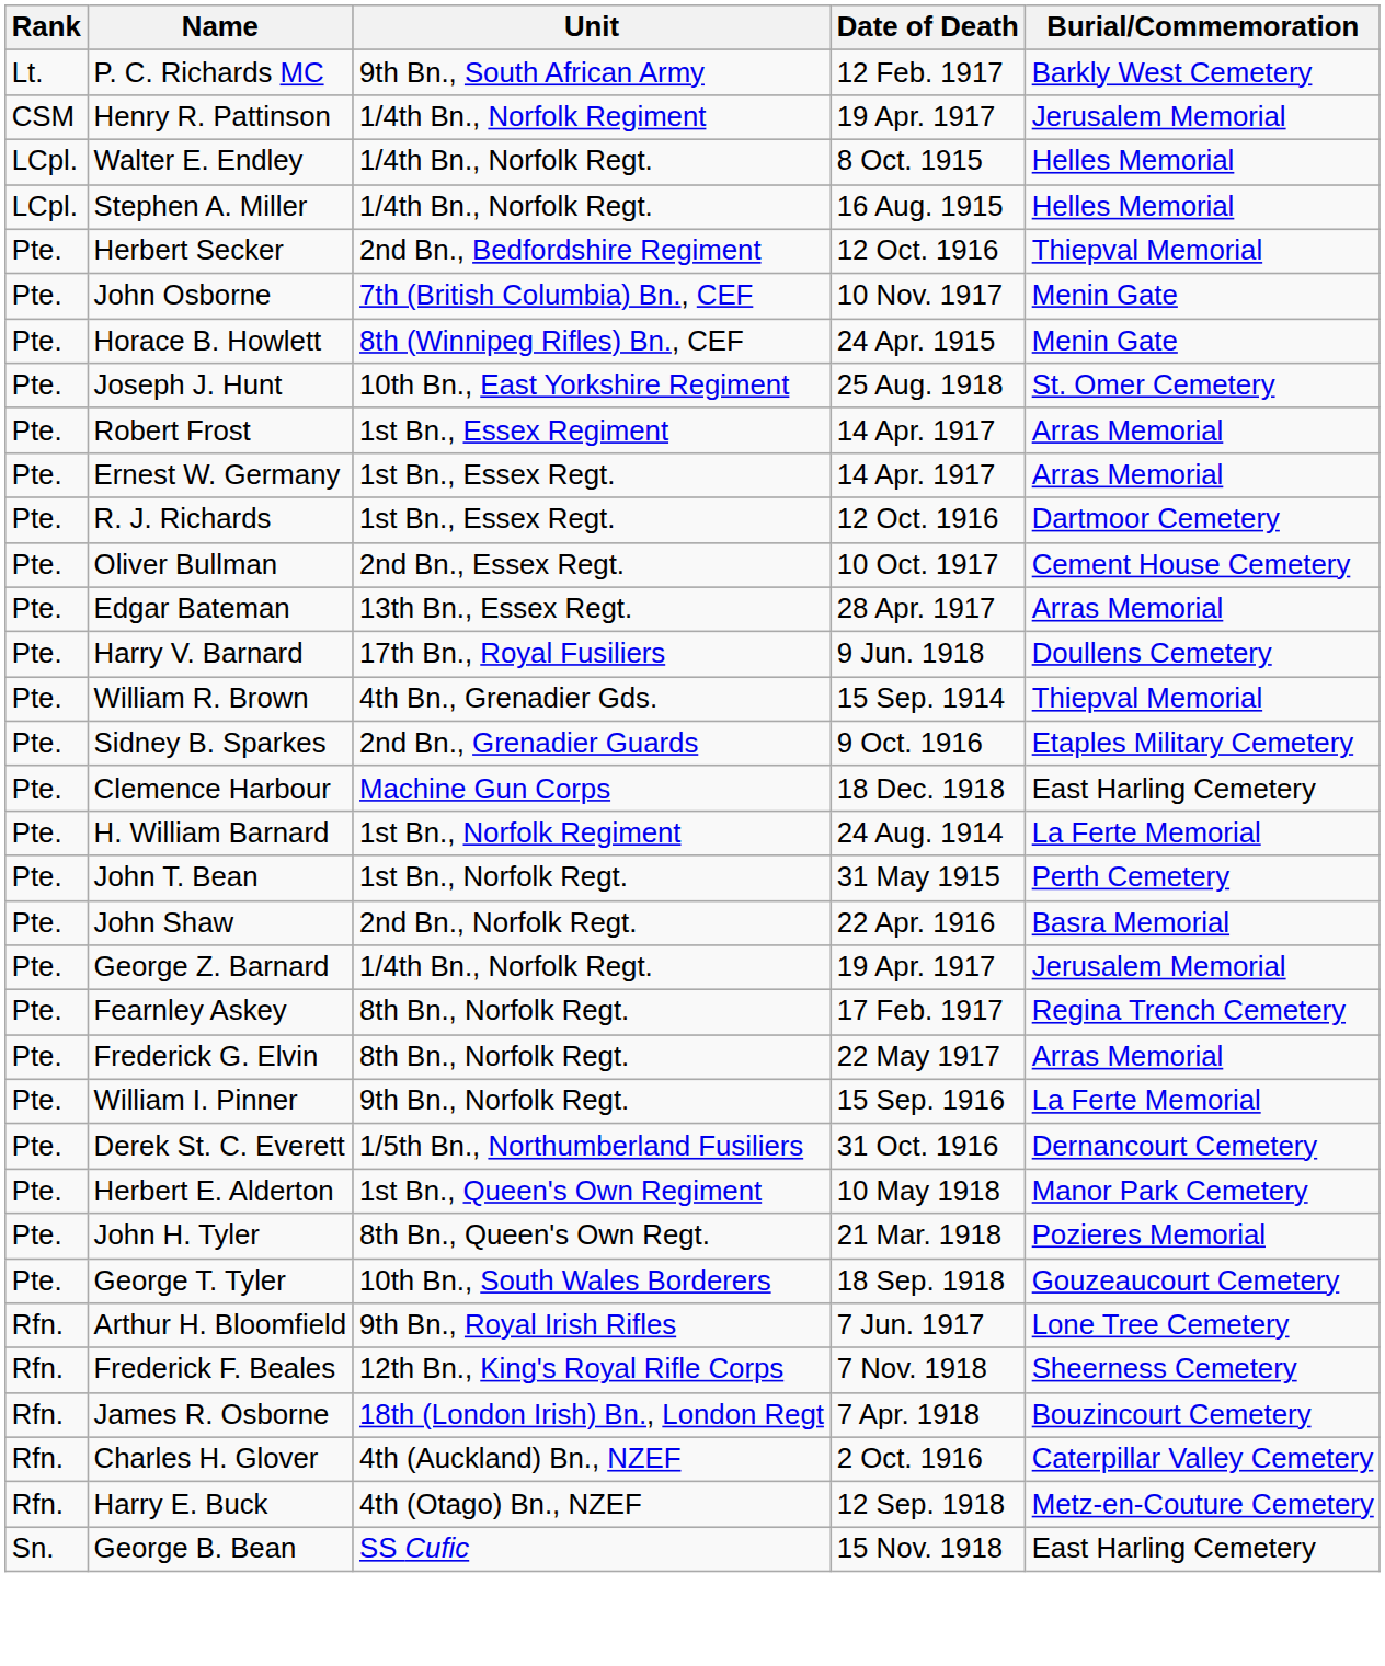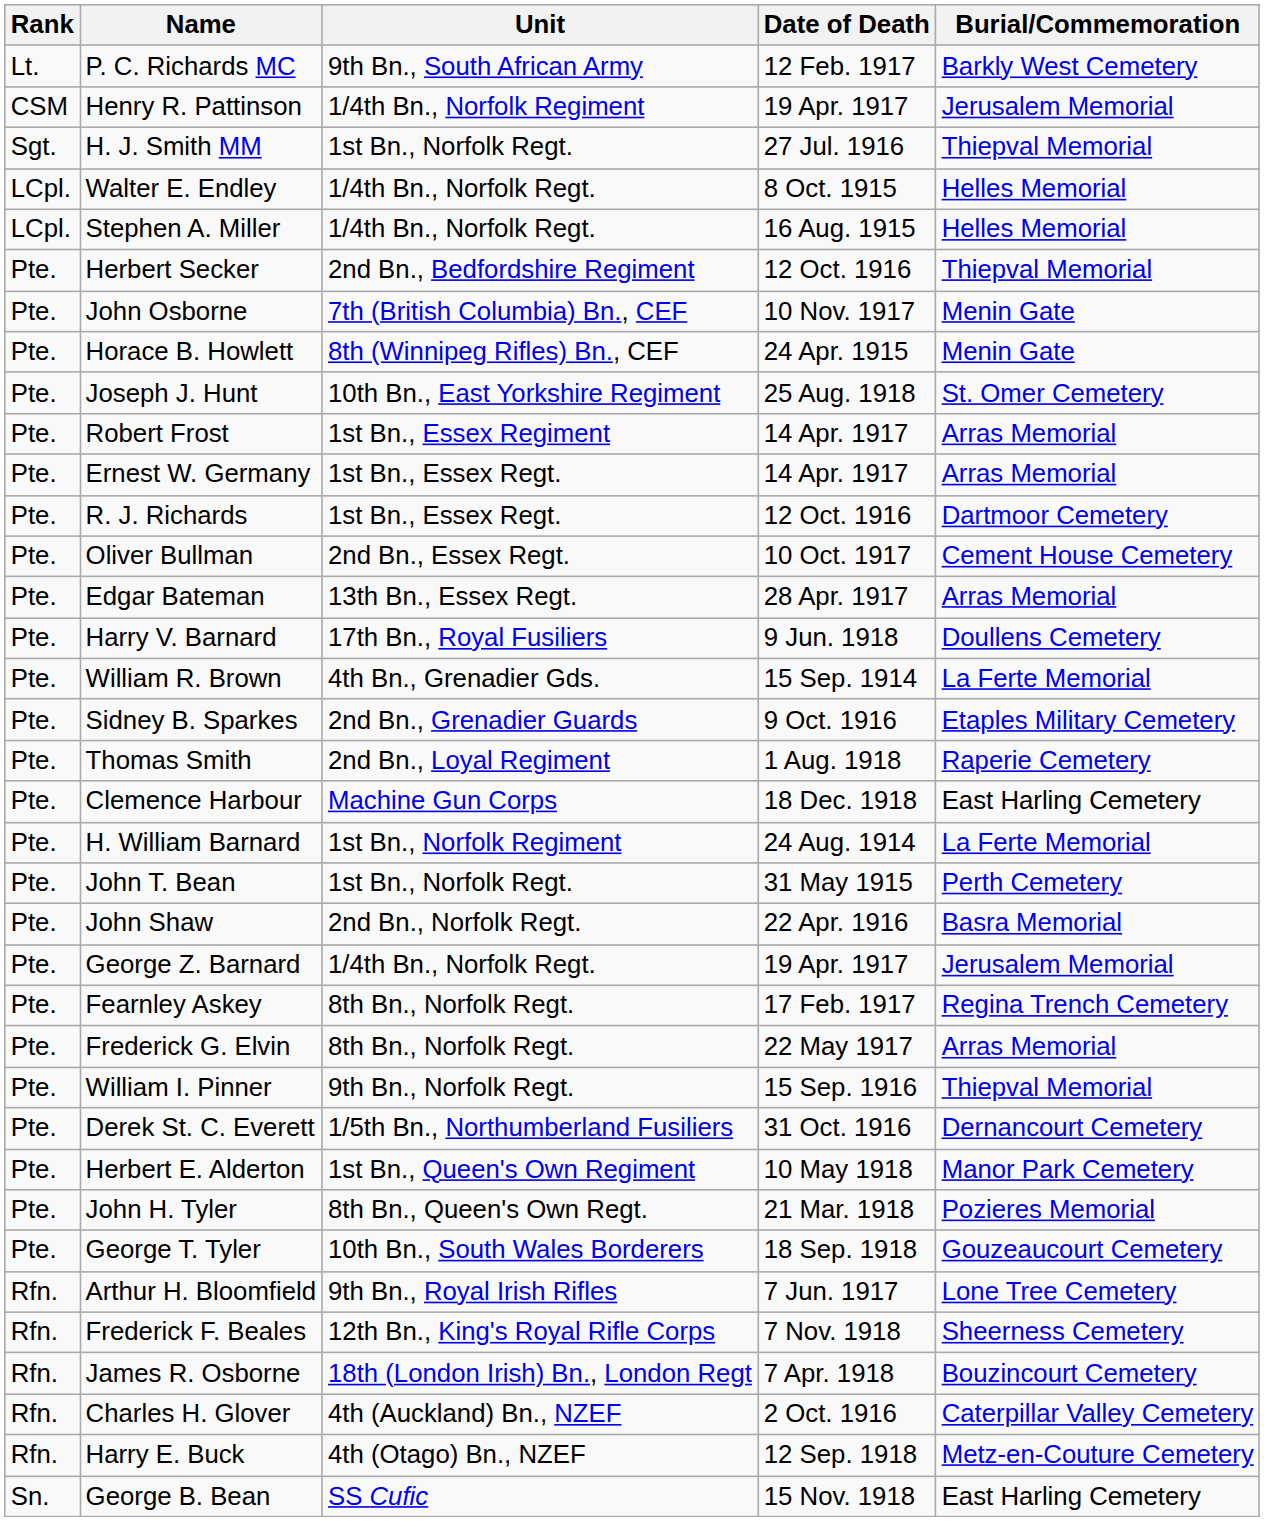 <table class="wikitable">
 <tr>
 <th>Rank</th>
 <th>Name</th>
 <th>Unit</th>
 <th>Date of Death</th>
 <th>Burial/Commemoration</th>
 </tr>
 <tr>
 <td>Lt.</td>
 <td>P. C. Richards <a href='#'>MC</a></td>
 <td>9th Bn., <a href='#'>South African Army</a></td>
 <td>12 Feb. 1917</td>
 <td><a href='#'>Barkly West Cemetery</a></td>
 </tr>
 <tr>
 <td>CSM</td>
 <td>Henry R. Pattinson</td>
 <td>1/4th Bn., <a href='#'>Norfolk Regiment</a></td>
 <td>19 Apr. 1917</td>
 <td><a href='#'>Jerusalem Memorial</a></td>
+</tr>
+<tr>
+<td>Sgt.</td>
+<td>H. J. Smith <a href='#'>MM</a></td>
+<td>1st Bn., Norfolk Regt.</td>
+<td>27 Jul. 1916</td>
+<td><a href='#'>Thiepval Memorial</a></td>
 </tr>
 <tr>
 <td>LCpl.</td>
 <td>Walter E. Endley</td>
 <td>1/4th Bn., Norfolk Regt.</td>
 <td>8 Oct. 1915</td>
 <td><a href='#'>Helles Memorial</a></td>
 </tr>
 <tr>
 <td>LCpl.</td>
 <td>Stephen A. Miller</td>
 <td>1/4th Bn., Norfolk Regt.</td>
 <td>16 Aug. 1915</td>
 <td><a href='#'>Helles Memorial</a></td>
 </tr>
 <tr>
 <td>Pte.</td>
 <td>Herbert Secker</td>
 <td>2nd Bn., <a href='#'>Bedfordshire Regiment</a></td>
 <td>12 Oct. 1916</td>
 <td><a href='#'>Thiepval Memorial</a></td>
 </tr>
 <tr>
 <td>Pte.</td>
 <td>John Osborne</td>
 <td><a href='#'>7th (British Columbia) Bn.</a>, <a href='#'>CEF</a></td>
 <td>10 Nov. 1917</td>
 <td><a href='#'>Menin Gate</a></td>
 </tr>
 <tr>
 <td>Pte.</td>
 <td>Horace B. Howlett</td>
 <td><a href='#'>8th (Winnipeg Rifles) Bn.</a>, CEF</td>
 <td>24 Apr. 1915</td>
 <td><a href='#'>Menin Gate</a></td>
 </tr>
 <tr>
 <td>Pte.</td>
 <td>Joseph J. Hunt</td>
 <td>10th Bn., <a href='#'>East Yorkshire Regiment</a></td>
 <td>25 Aug. 1918</td>
 <td><a href='#'>St. Omer Cemetery</a></td>
 </tr>
 <tr>
 <td>Pte.</td>
 <td>Robert Frost</td>
 <td>1st Bn., <a href='#'>Essex Regiment</a></td>
 <td>14 Apr. 1917</td>
 <td><a href='#'>Arras Memorial</a></td>
 </tr>
 <tr>
 <td>Pte.</td>
 <td>Ernest W. Germany</td>
 <td>1st Bn., Essex Regt.</td>
 <td>14 Apr. 1917</td>
 <td><a href='#'>Arras Memorial</a></td>
 </tr>
 <tr>
 <td>Pte.</td>
 <td>R. J. Richards</td>
 <td>1st Bn., Essex Regt.</td>
 <td>12 Oct. 1916</td>
 <td><a href='#'>Dartmoor Cemetery</a></td>
 </tr>
 <tr>
 <td>Pte.</td>
 <td>Oliver Bullman</td>
 <td>2nd Bn., Essex Regt.</td>
 <td>10 Oct. 1917</td>
 <td><a href='#'>Cement House Cemetery</a></td>
 </tr>
 <tr>
 <td>Pte.</td>
 <td>Edgar Bateman</td>
 <td>13th Bn., Essex Regt.</td>
 <td>28 Apr. 1917</td>
 <td><a href='#'>Arras Memorial</a></td>
 </tr>
 <tr>
 <td>Pte.</td>
 <td>Harry V. Barnard</td>
 <td>17th Bn., <a href='#'>Royal Fusiliers</a></td>
 <td>9 Jun. 1918</td>
 <td><a href='#'>Doullens Cemetery</a></td>
 </tr>
 <tr>
 <td>Pte.</td>
 <td>William R. Brown</td>
 <td>4th Bn., Grenadier Gds.</td>
 <td>15 Sep. 1914</td>
-<td><a href='#'>Thiepval Memorial</a></td>
+<td><a href='#'>La Ferte Memorial</a></td>
 </tr>
 <tr>
 <td>Pte.</td>
 <td>Sidney B. Sparkes</td>
 <td>2nd Bn., <a href='#'>Grenadier Guards</a></td>
 <td>9 Oct. 1916</td>
 <td><a href='#'>Etaples Military Cemetery</a></td>
+</tr>
+<tr>
+<td>Pte.</td>
+<td>Thomas Smith</td>
+<td>2nd Bn., <a href='#'>Loyal Regiment</a></td>
+<td>1 Aug. 1918</td>
+<td><a href='#'>Raperie Cemetery</a></td>
 </tr>
 <tr>
 <td>Pte.</td>
 <td>Clemence Harbour</td>
 <td><a href='#'>Machine Gun Corps</a></td>
 <td>18 Dec. 1918</td>
 <td>East Harling Cemetery</td>
 </tr>
 <tr>
 <td>Pte.</td>
 <td>H. William Barnard</td>
 <td>1st Bn., <a href='#'>Norfolk Regiment</a></td>
 <td>24 Aug. 1914</td>
 <td><a href='#'>La Ferte Memorial</a></td>
 </tr>
 <tr>
 <td>Pte.</td>
 <td>John T. Bean</td>
 <td>1st Bn., Norfolk Regt.</td>
 <td>31 May 1915</td>
 <td><a href='#'>Perth Cemetery</a></td>
 </tr>
 <tr>
 <td>Pte.</td>
 <td>John Shaw</td>
 <td>2nd Bn., Norfolk Regt.</td>
 <td>22 Apr. 1916</td>
 <td><a href='#'>Basra Memorial</a></td>
 </tr>
 <tr>
 <td>Pte.</td>
 <td>George Z. Barnard</td>
 <td>1/4th Bn., Norfolk Regt.</td>
 <td>19 Apr. 1917</td>
 <td><a href='#'>Jerusalem Memorial</a></td>
 </tr>
 <tr>
 <td>Pte.</td>
 <td>Fearnley Askey</td>
 <td>8th Bn., Norfolk Regt.</td>
 <td>17 Feb. 1917</td>
 <td><a href='#'>Regina Trench Cemetery</a></td>
 </tr>
 <tr>
 <td>Pte.</td>
 <td>Frederick G. Elvin</td>
 <td>8th Bn., Norfolk Regt.</td>
 <td>22 May 1917</td>
 <td><a href='#'>Arras Memorial</a></td>
 </tr>
 <tr>
 <td>Pte.</td>
 <td>William I. Pinner</td>
 <td>9th Bn., Norfolk Regt.</td>
 <td>15 Sep. 1916</td>
-<td><a href='#'>La Ferte Memorial</a></td>
+<td><a href='#'>Thiepval Memorial</a></td>
 </tr>
 <tr>
 <td>Pte.</td>
 <td>Derek St. C. Everett</td>
 <td>1/5th Bn., <a href='#'>Northumberland Fusiliers</a></td>
 <td>31 Oct. 1916</td>
 <td><a href='#'>Dernancourt Cemetery</a></td>
 </tr>
 <tr>
 <td>Pte.</td>
 <td>Herbert E. Alderton</td>
 <td>1st Bn., <a href='#'>Queen's Own Regiment</a></td>
 <td>10 May 1918</td>
 <td><a href='#'>Manor Park Cemetery</a></td>
 </tr>
 <tr>
 <td>Pte.</td>
 <td>John H. Tyler</td>
 <td>8th Bn., Queen's Own Regt.</td>
 <td>21 Mar. 1918</td>
 <td><a href='#'>Pozieres Memorial</a></td>
 </tr>
 <tr>
 <td>Pte.</td>
 <td>George T. Tyler</td>
 <td>10th Bn., <a href='#'>South Wales Borderers</a></td>
 <td>18 Sep. 1918</td>
 <td><a href='#'>Gouzeaucourt Cemetery</a></td>
 </tr>
 <tr>
 <td>Rfn.</td>
 <td>Arthur H. Bloomfield</td>
 <td>9th Bn., <a href='#'>Royal Irish Rifles</a></td>
 <td>7 Jun. 1917</td>
 <td><a href='#'>Lone Tree Cemetery</a></td>
 </tr>
 <tr>
 <td>Rfn.</td>
 <td>Frederick F. Beales</td>
 <td>12th Bn., <a href='#'>King's Royal Rifle Corps</a></td>
 <td>7 Nov. 1918</td>
 <td><a href='#'>Sheerness Cemetery</a></td>
 </tr>
 <tr>
 <td>Rfn.</td>
 <td>James R. Osborne</td>
 <td><a href='#'>18th (London Irish) Bn.</a>, <a href='#'>London Regt</a></td>
 <td>7 Apr. 1918</td>
 <td><a href='#'>Bouzincourt Cemetery</a></td>
 </tr>
 <tr>
 <td>Rfn.</td>
 <td>Charles H. Glover</td>
 <td>4th (Auckland) Bn., <a href='#'>NZEF</a></td>
 <td>2 Oct. 1916</td>
 <td><a href='#'>Caterpillar Valley Cemetery</a></td>
 </tr>
 <tr>
 <td>Rfn.</td>
 <td>Harry E. Buck</td>
 <td>4th (Otago) Bn., NZEF</td>
 <td>12 Sep. 1918</td>
 <td><a href='#'>Metz-en-Couture Cemetery</a></td>
 </tr>
 <tr>
 <td>Sn.</td>
 <td>George B. Bean</td>
 <td><a href='#'>SS <em>Cufic</em></a></td>
 <td>15 Nov. 1918</td>
 <td>East Harling Cemetery</td>
 </tr>
 </table>
